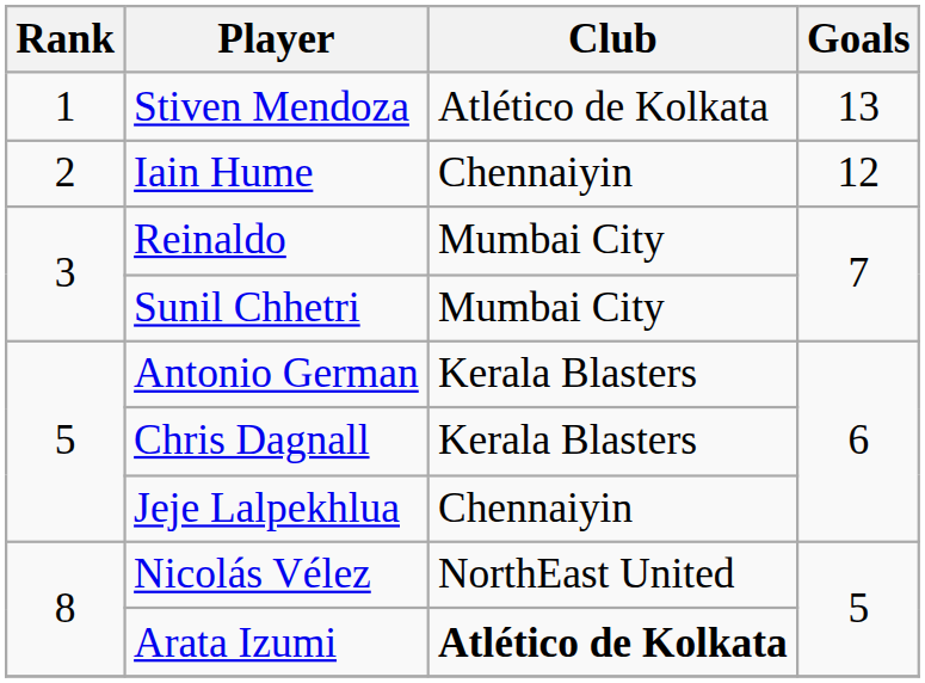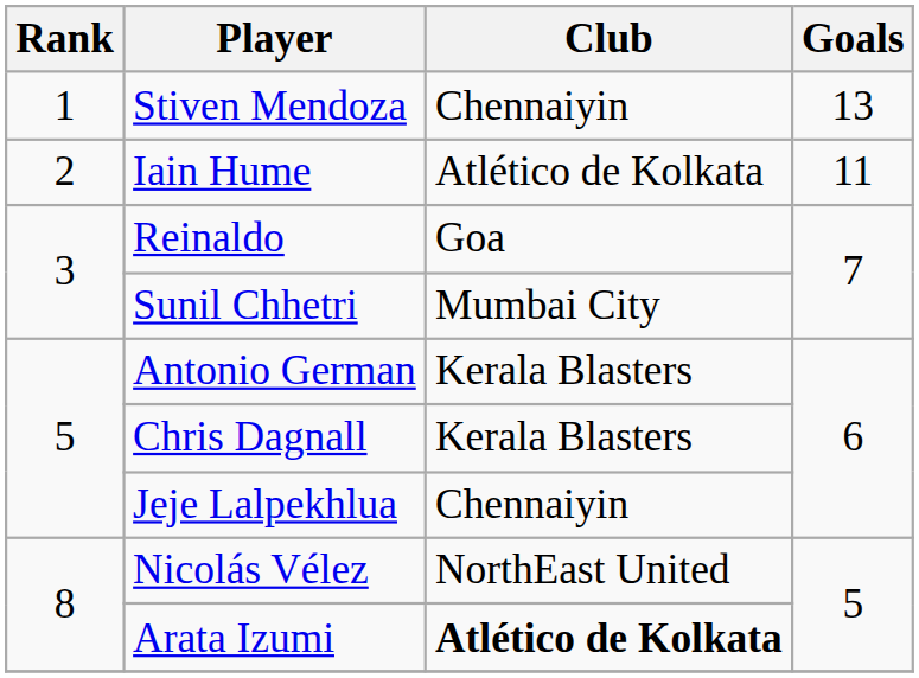 <table class="wikitable" style="text-align:center">
 <tr>
 <th>Rank</th>
 <th>Player</th>
 <th>Club</th>
 <th>Goals</th>
 </tr>
 <tr>
 <td>1</td>
 <td align="left"> <a href='#'>Stiven Mendoza</a></td>
-<td align="left">Atlético de Kolkata</td>
+<td align="left">Chennaiyin</td>
 <td>13</td>
 </tr>
 <tr>
 <td>2</td>
 <td align="left"> <a href='#'>Iain Hume</a></td>
-<td align="left">Chennaiyin</td>
-<td>12</td>
+<td align="left">Atlético de Kolkata</td>
+<td>11</td>
 </tr>
 <tr>
 <td rowspan="2">3</td>
 <td align="left"> <a href='#'>Reinaldo</a></td>
-<td align="left">Mumbai City</td>
+<td align="left">Goa</td>
 <td rowspan="2">7</td>
 </tr>
 <tr>
 <td align="left"> <a href='#'>Sunil Chhetri</a></td>
 <td align="left">Mumbai City</td>
 </tr>
 <tr>
 <td rowspan="3">5</td>
 <td align="left"> <a href='#'>Antonio German</a></td>
 <td align="left">Kerala Blasters</td>
 <td rowspan="3">6</td>
 </tr>
 <tr>
 <td align="left"> <a href='#'>Chris Dagnall</a></td>
 <td align="left">Kerala Blasters</td>
 </tr>
 <tr>
 <td align="left"> <a href='#'>Jeje Lalpekhlua</a></td>
 <td align="left">Chennaiyin</td>
 </tr>
 <tr>
 <td rowspan="2">8</td>
 <td align="left"> <a href='#'>Nicolás Vélez</a></td>
 <td align="left">NorthEast United</td>
 <td rowspan="2">5</td>
 </tr>
 <tr>
 <td align="left"> <a href='#'>Arata Izumi</a></td>
 <td align="left"><strong>Atlético de Kolkata</strong></td>
 </tr>
 <tr>
 </tr>
 </table>
